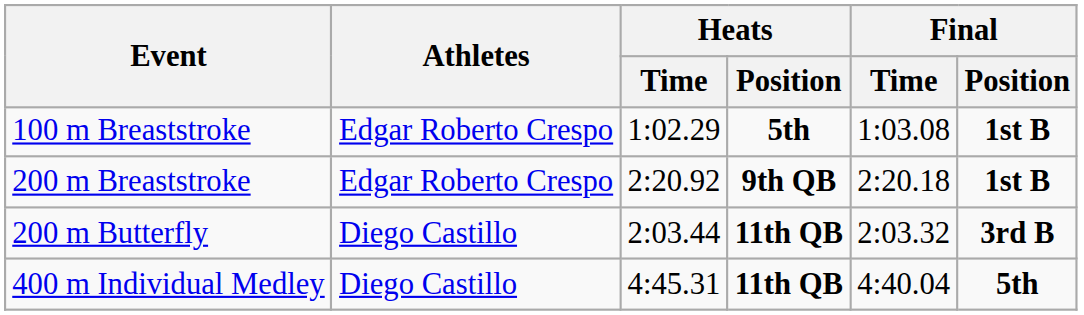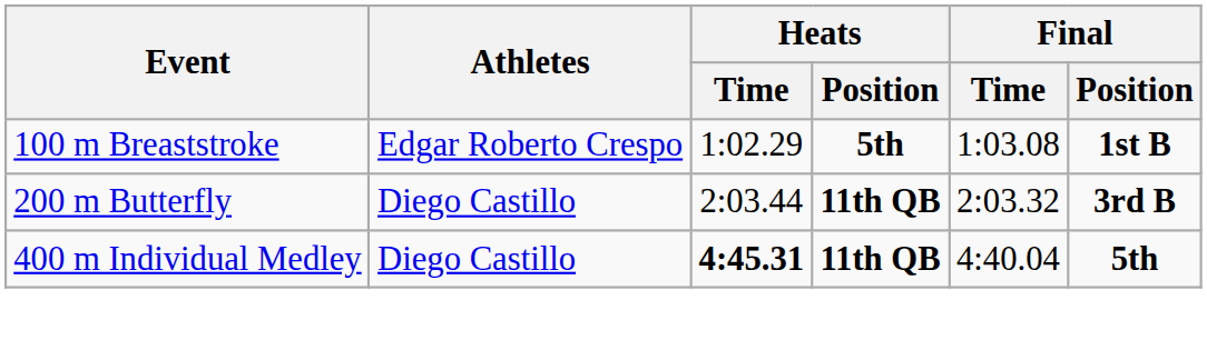 <table class="wikitable" border="1" style="font-size:90%">
 <tr>
 <th rowspan=2>Event</th>
 <th rowspan=2>Athletes</th>
 <th colspan=2>Heats</th>
 <th colspan=2>Final</th>
 </tr>
 <tr>
 <th>Time</th>
 <th>Position</th>
 <th>Time</th>
 <th>Position</th>
 </tr>
 <tr>
 <td><a href='#'>100 m Breaststroke</a></td>
 <td><a href='#'>Edgar Roberto Crespo</a></td>
 <td align=center>1:02.29</td>
 <td align=center><strong>5th</strong></td>
 <td align=center>1:03.08</td>
 <td align=center><strong>1st B</strong></td>
 </tr>
 <tr>
-<td><a href='#'>200 m Breaststroke</a></td>
-<td><a href='#'>Edgar Roberto Crespo</a></td>
-<td align=center>2:20.92</td>
-<td align=center><strong>9th QB</strong></td>
-<td align=center>2:20.18</td>
-<td align=center><strong>1st B</strong></td>
-</tr>
-<tr>
 <td><a href='#'>200 m Butterfly</a></td>
 <td><a href='#'>Diego Castillo</a></td>
 <td align=center>2:03.44</td>
 <td align=center><strong>11th QB</strong></td>
 <td align=center>2:03.32</td>
 <td align=center><strong>3rd B</strong></td>
 </tr>
 <tr>
 <td><a href='#'>400 m Individual Medley</a></td>
 <td><a href='#'>Diego Castillo</a></td>
-<td align=center>4:45.31</td>
+<td align=center><strong>4:45.31</strong></td>
 <td align=center><strong>11th QB</strong></td>
 <td align=center>4:40.04</td>
 <td align=center><strong>5th</strong></td>
 </tr>
 </table>
